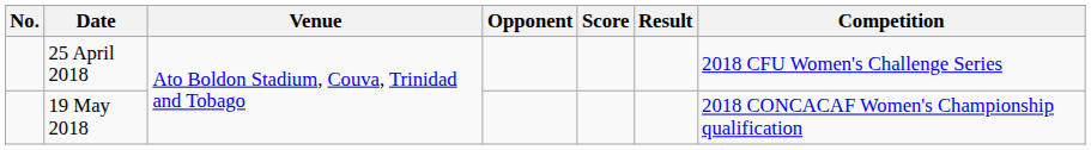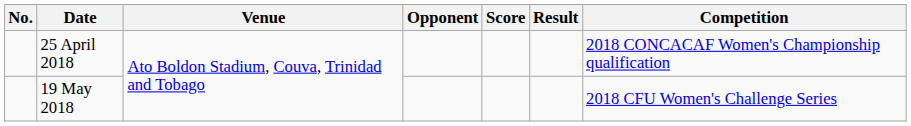 <table class="wikitable">
 <tr>
 <th>No.</th>
 <th>Date</th>
 <th>Venue</th>
 <th>Opponent</th>
 <th>Score</th>
 <th>Result</th>
 <th>Competition</th>
 </tr>
 <tr>
 <td></td>
 <td>25 April 2018</td>
 <td rowspan=2><a href='#'>Ato Boldon Stadium</a>, <a href='#'>Couva</a>, <a href='#'>Trinidad and Tobago</a></td>
 <td></td>
 <td></td>
 <td></td>
-<td><a href='#'>2018 CFU Women's Challenge Series</a></td>
+<td><a href='#'>2018 CONCACAF Women's Championship qualification</a></td>
 </tr>
 <tr>
 <td></td>
 <td>19 May 2018</td>
 <td></td>
 <td></td>
 <td></td>
-<td><a href='#'>2018 CONCACAF Women's Championship qualification</a></td>
+<td><a href='#'>2018 CFU Women's Challenge Series</a></td>
 </tr>
 </table>
